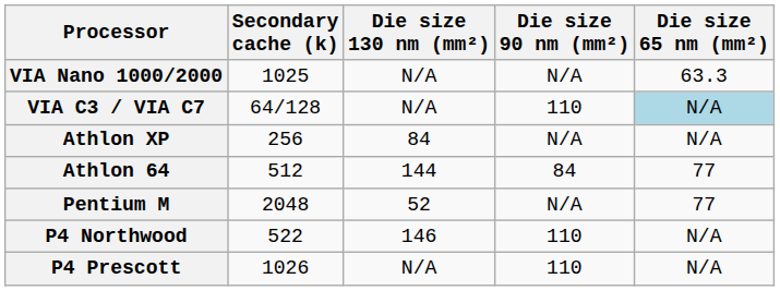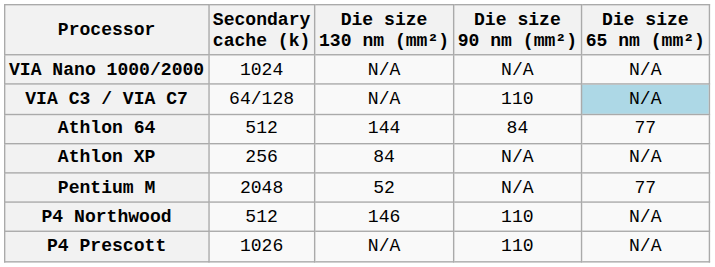 <table class="wikitable sortable" style="text-align:center">
 <tr>
 <th>Processor</th>
 <th>Secondary<br>cache (k)</th>
 <th>Die size<br>130 nm (mm²)</th>
 <th>Die size<br>90 nm (mm²)</th>
 <th>Die size<br>65 nm (mm²)</th>
 </tr>
 <tr>
 <th>VIA Nano 1000/2000</th>
-<td>1025</td>
+<td>1024</td>
 <td>N/A</td>
 <td>N/A</td>
-<td>63.3</td>
+<td>N/A</td>
 </tr>
 <tr>
 <th>VIA C3 / VIA C7</th>
 <td>64/128</td>
 <td>N/A</td>
 <td>110</td>
 <td style="background: lightblue;">N/A</td>
 </tr>
+<tr align="center">
+<th>Athlon 64</th>
+<td>512</td>
+<td>144</td>
+<td>84</td>
+<td>77</td>
+</tr>
 <tr>
 <th>Athlon XP</th>
 <td>256</td>
 <td>84</td>
 <td>N/A</td>
 <td>N/A</td>
-</tr>
-<tr align="center">
-<th>Athlon 64</th>
-<td>512</td>
-<td>144</td>
-<td>84</td>
-<td>77</td>
 </tr>
 <tr align="center">
 <th>Pentium M</th>
 <td>2048</td>
 <td>52</td>
 <td>N/A</td>
 <td>77</td>
 </tr>
 <tr>
 <th>P4 Northwood</th>
-<td>522</td>
+<td>512</td>
 <td>146</td>
 <td>110</td>
 <td>N/A</td>
 </tr>
 <tr>
 <th>P4 Prescott</th>
 <td>1026</td>
 <td>N/A</td>
 <td>110</td>
 <td>N/A</td>
 </tr>
 </table>
